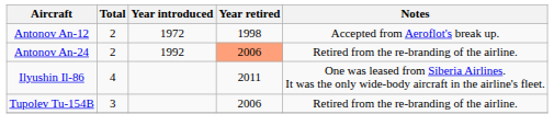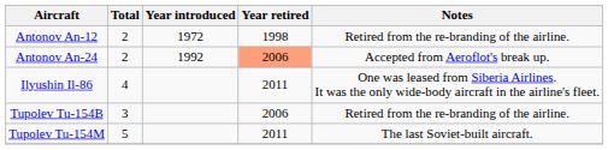 <table class="wikitable" style="border-collapse:collapse;text-align:center;margin:auto;">
 <tr>
 <th>Aircraft</th>
 <th>Total</th>
 <th>Year introduced</th>
 <th>Year retired</th>
 <th>Notes</th>
 </tr>
 <tr>
 <td><a href='#'>Antonov An-12</a></td>
 <td>2</td>
 <td>1972</td>
 <td>1998</td>
-<td>Accepted from <a href='#'>Aeroflot's</a> break up.</td>
+<td>Retired from the re-branding of the airline.</td>
 </tr>
 <tr>
 <td><a href='#'>Antonov An-24</a></td>
 <td>2</td>
 <td>1992</td>
 <td style="background: lightsalmon;">2006</td>
-<td>Retired from the re-branding of the airline.</td>
+<td>Accepted from <a href='#'>Aeroflot's</a> break up.</td>
 </tr>
 <tr>
 <td><a href='#'>Ilyushin Il-86</a></td>
 <td>4</td>
 <td></td>
 <td>2011</td>
 <td>One was leased from <a href='#'>Siberia Airlines</a>.<br>It was the only wide-body aircraft in the airline's fleet.</td>
 </tr>
 <tr>
 <td><a href='#'>Tupolev Tu-154B</a></td>
 <td>3</td>
 <td></td>
 <td>2006</td>
 <td>Retired from the re-branding of the airline.</td>
 </tr>
 <tr>
+<td><a href='#'>Tupolev Tu-154M</a></td>
+<td>5</td>
+<td></td>
+<td>2011</td>
+<td>The last Soviet-built aircraft.</td>
+</tr>
+<tr>
 </tr>
 </table>
